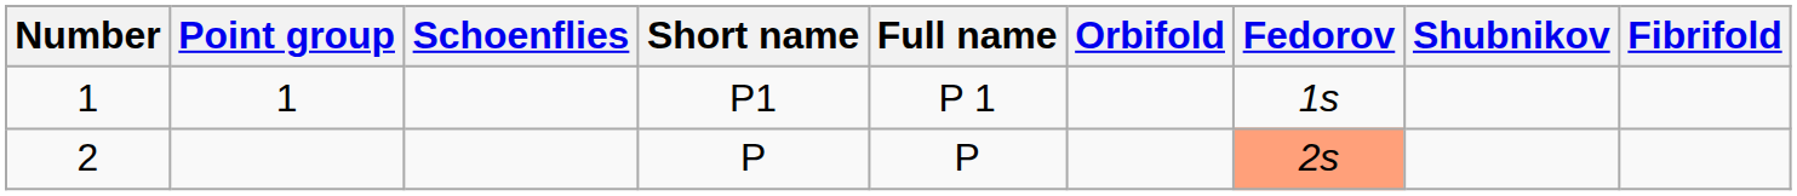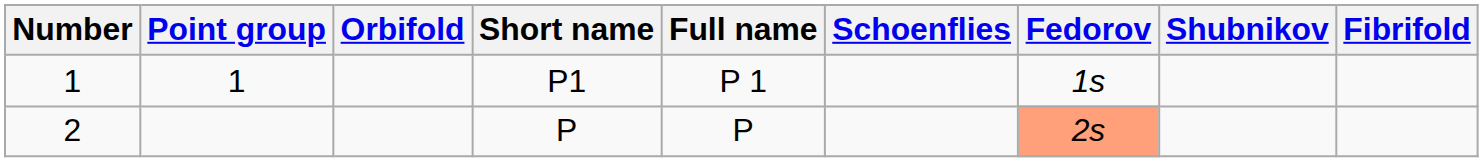 <table class=wikitable>
 <tr>
 <th>Number</th>
 <th><a href='#'>Point group</a></th>
-<th><a href='#'>Schoenflies</a></th>
+<th><a href='#'>Orbifold</a></th>
 <th>Short name</th>
 <th>Full name</th>
-<th><a href='#'>Orbifold</a></th>
+<th><a href='#'>Schoenflies</a></th>
 <th><a href='#'>Fedorov</a></th>
 <th><a href='#'>Shubnikov</a></th>
 <th><a href='#'>Fibrifold</a></th>
 </tr>
 <tr align=center>
 <td>1</td>
 <td>1</td>
 <td></td>
 <td>P1</td>
 <td>P 1</td>
 <td></td>
 <td><em>1s</em></td>
 <td></td>
 <td></td>
 </tr>
 <tr align=center>
 <td>2</td>
 <td></td>
 <td></td>
 <td>P</td>
 <td>P </td>
 <td></td>
 <td style="background: lightsalmon;"><em>2s</em></td>
 <td></td>
 <td></td>
 </tr>
 </table>
